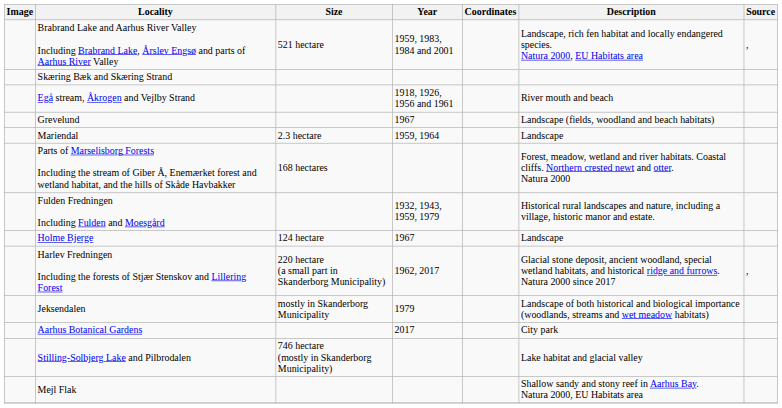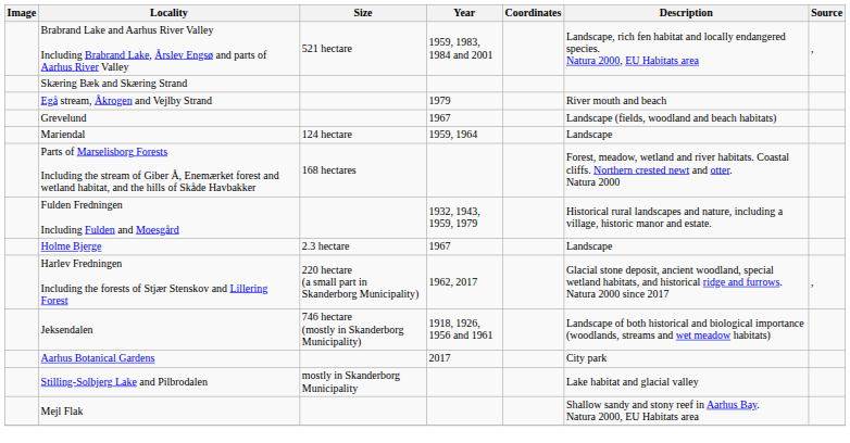 <table class="wikitable sortable">
 <tr>
 <th>Image</th>
 <th>Locality</th>
 <th>Size</th>
 <th>Year</th>
 <th>Coordinates</th>
 <th>Description</th>
 <th>Source</th>
 </tr>
 <tr>
 <td></td>
 <td>Brabrand Lake and Aarhus River Valley <br><br>Including <a href='#'>Brabrand Lake</a>, <a href='#'>Årslev Engsø</a> and parts of <a href='#'>Aarhus River</a> Valley</td>
 <td>521 hectare</td>
 <td>1959, 1983, 1984 and 2001</td>
 <td></td>
 <td>Landscape, rich fen habitat and locally endangered species.<br><a href='#'>Natura 2000</a>, <a href='#'>EU Habitats area</a></td>
 <td>, </td>
 </tr>
 <tr>
 <td></td>
 <td>Skæring Bæk and Skæring Strand</td>
 <td></td>
 <td></td>
 <td></td>
 <td></td>
 <td></td>
 </tr>
 <tr>
 <td></td>
 <td><a href='#'>Egå</a> stream, <a href='#'>Åkrogen</a> and Vejlby Strand</td>
 <td></td>
-<td>1918, 1926, 1956 and 1961</td>
+<td>1979</td>
 <td></td>
 <td>River mouth and beach</td>
 <td></td>
 </tr>
 <tr>
 <td></td>
 <td>Grevelund</td>
 <td></td>
 <td>1967</td>
 <td></td>
 <td>Landscape (fields, woodland and beach habitats)</td>
 <td></td>
 </tr>
 <tr>
 <td></td>
 <td>Mariendal</td>
-<td>2.3 hectare</td>
+<td>124 hectare</td>
 <td>1959, 1964</td>
 <td></td>
 <td>Landscape</td>
 <td></td>
 </tr>
 <tr>
 <td></td>
 <td>Parts of <a href='#'>Marselisborg Forests</a> <br><br>Including the stream of Giber Å, Enemærket forest and wetland habitat, and the hills of Skåde Havbakker</td>
 <td>168 hectares</td>
 <td></td>
 <td></td>
 <td>Forest, meadow, wetland and river habitats. Coastal cliffs. <a href='#'>Northern crested newt</a> and <a href='#'>otter</a>.<br>Natura 2000</td>
 <td></td>
 </tr>
 <tr>
 <td></td>
 <td>Fulden Fredningen <br><br>Including <a href='#'>Fulden</a> and <a href='#'>Moesgård</a></td>
 <td></td>
 <td>1932, 1943, 1959, 1979</td>
 <td></td>
 <td>Historical rural landscapes and nature, including a village, historic manor and estate.</td>
 <td></td>
 </tr>
 <tr>
 <td></td>
 <td><a href='#'>Holme Bjerge</a></td>
-<td>124 hectare</td>
+<td>2.3 hectare</td>
 <td>1967</td>
 <td></td>
 <td>Landscape</td>
 <td></td>
 </tr>
 <tr>
 <td></td>
 <td>Harlev Fredningen <br><br>Including the forests of Stjær Stenskov and <a href='#'>Lillering Forest</a></td>
 <td>220 hectare<br>(a small part in Skanderborg Municipality)</td>
 <td>1962, 2017</td>
 <td></td>
 <td>Glacial stone deposit, ancient woodland, special wetland habitats, and historical <a href='#'>ridge and furrows</a>.<br>Natura 2000 since 2017</td>
 <td>,</td>
 </tr>
 <tr>
 <td></td>
 <td>Jeksendalen</td>
-<td>mostly in Skanderborg Municipality</td>
-<td>1979</td>
+<td>746 hectare<br>(mostly in Skanderborg Municipality)</td>
+<td>1918, 1926, 1956 and 1961</td>
 <td></td>
 <td>Landscape of both historical and biological importance<br>(woodlands, streams and <a href='#'>wet meadow</a> habitats)</td>
 <td></td>
 </tr>
 <tr>
 <td></td>
 <td><a href='#'>Aarhus Botanical Gardens</a></td>
 <td></td>
 <td>2017</td>
 <td></td>
 <td>City park</td>
 <td></td>
 </tr>
 <tr>
 <td></td>
 <td><a href='#'>Stilling-Solbjerg Lake</a> and Pilbrodalen</td>
-<td>746 hectare<br>(mostly in Skanderborg Municipality)</td>
+<td>mostly in Skanderborg Municipality</td>
 <td></td>
 <td></td>
 <td>Lake habitat and glacial valley</td>
 <td></td>
 </tr>
 <tr>
 <td></td>
 <td>Mejl Flak</td>
 <td></td>
 <td></td>
 <td></td>
 <td>Shallow sandy and stony reef in <a href='#'>Aarhus Bay</a>. <br>Natura 2000, EU Habitats area</td>
 <td></td>
 </tr>
 <tr>
 </tr>
 </table>
